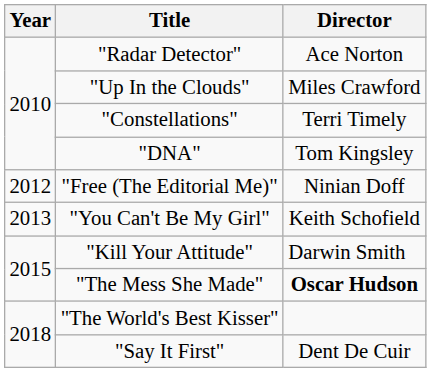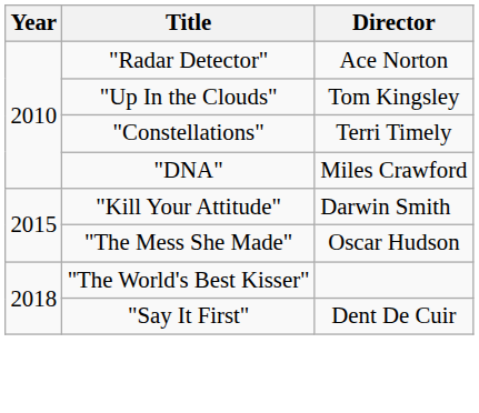 <table class="wikitable">
 <tr>
 <th>Year</th>
 <th>Title</th>
 <th>Director</th>
 </tr>
 <tr>
 <td rowspan="4">2010</td>
 <td style="text-align:center;">"Radar Detector"</td>
 <td style="text-align:center;">Ace Norton</td>
 </tr>
 <tr style="text-align:center;">
 <td>"Up In the Clouds"</td>
-<td>Miles Crawford</td>
+<td>Tom Kingsley</td>
 </tr>
 <tr style="text-align:center;">
 <td>"Constellations"</td>
 <td>Terri Timely</td>
 </tr>
 <tr style="text-align:center;">
 <td>"DNA"</td>
-<td>Tom Kingsley</td>
-</tr>
-<tr>
-<td>2012</td>
-<td style="text-align:center;">"Free (The Editorial Me)"</td>
-<td style="text-align:center;">Ninian Doff</td>
-</tr>
-<tr>
-<td>2013</td>
-<td style="text-align:center;">"You Can't Be My Girl"</td>
-<td style="text-align:center;">Keith Schofield </td>
+<td>Miles Crawford</td>
 </tr>
 <tr>
 <td rowspan="2">2015</td>
 <td style="text-align:center;">"Kill Your Attitude"</td>
 <td>Darwin Smith</td>
 </tr>
 <tr style="text-align:center;">
 <td>"The Mess She Made"</td>
-<td><strong>Oscar Hudson</strong></td>
+<td>Oscar Hudson</td>
 </tr>
 <tr>
 <td rowspan="2">2018</td>
 <td style="text-align:center;">"The World's Best Kisser"</td>
 <td style="text-align:center;"></td>
 </tr>
 <tr style="text-align:center;">
 <td>"Say It First"</td>
 <td style="text-align:center;">Dent De Cuir </td>
 </tr>
 </table>
